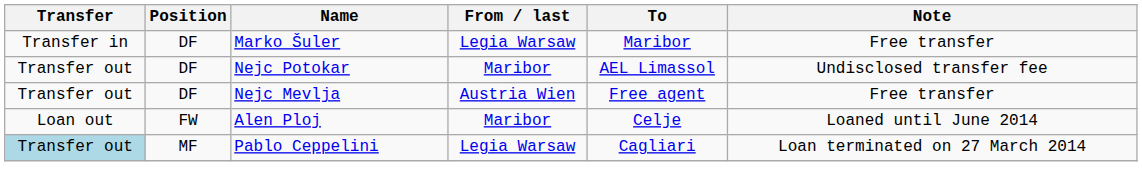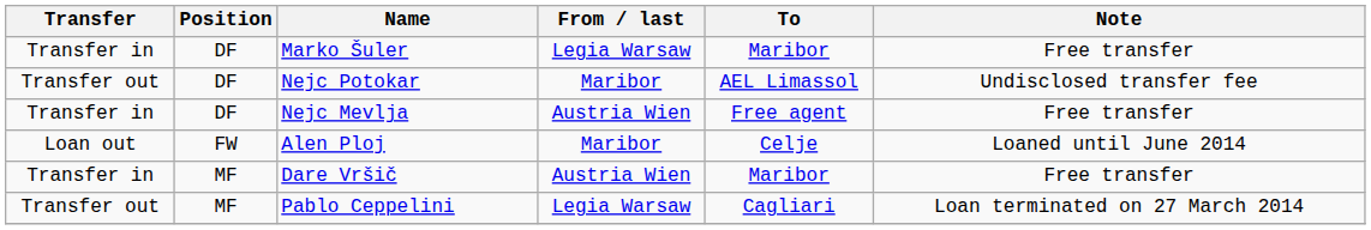 <table class="wikitable" style="font-size:95%; text-align: center;">
 <tr>
 <th style="width:120px;">Transfer</th>
 <th style="width:30px;">Position</th>
 <th style="width:200px;">Name</th>
 <th style="width:120px;">From / last</th>
 <th style="width:120px;">To</th>
 <th style="width:400px;">Note</th>
 </tr>
 <tr>
 <td>Transfer in</td>
 <td>DF</td>
 <td align=left> <a href='#'>Marko Šuler</a></td>
 <td><a href='#'>Legia Warsaw</a></td>
 <td><a href='#'>Maribor</a></td>
 <td>Free transfer</td>
 </tr>
 <tr>
 <td>Transfer out</td>
 <td>DF</td>
 <td align=left> <a href='#'>Nejc Potokar</a></td>
 <td><a href='#'>Maribor</a></td>
 <td><a href='#'>AEL Limassol</a></td>
 <td>Undisclosed transfer fee</td>
 </tr>
 <tr>
-<td>Transfer out</td>
+<td>Transfer in</td>
 <td>DF</td>
 <td align=left> <a href='#'>Nejc Mevlja</a></td>
 <td><a href='#'>Austria Wien</a></td>
 <td><a href='#'>Free agent</a></td>
 <td>Free transfer</td>
 </tr>
 <tr>
 <td>Loan out</td>
 <td>FW</td>
 <td align=left> <a href='#'>Alen Ploj</a></td>
 <td><a href='#'>Maribor</a></td>
 <td><a href='#'>Celje</a></td>
 <td>Loaned until June 2014</td>
 </tr>
 <tr>
-<td style="background: lightblue;">Transfer out</td>
+<td>Transfer in</td>
+<td>MF</td>
+<td align=left> <a href='#'>Dare Vršič</a></td>
+<td><a href='#'>Austria Wien</a></td>
+<td><a href='#'>Maribor</a></td>
+<td>Free transfer</td>
+</tr>
+<tr>
+<td>Transfer out</td>
 <td>MF</td>
 <td align=left> <a href='#'>Pablo Ceppelini</a></td>
 <td><a href='#'>Legia Warsaw</a></td>
 <td><a href='#'>Cagliari</a></td>
 <td>Loan terminated on 27 March 2014</td>
 </tr>
 <tr>
 </tr>
 </table>
